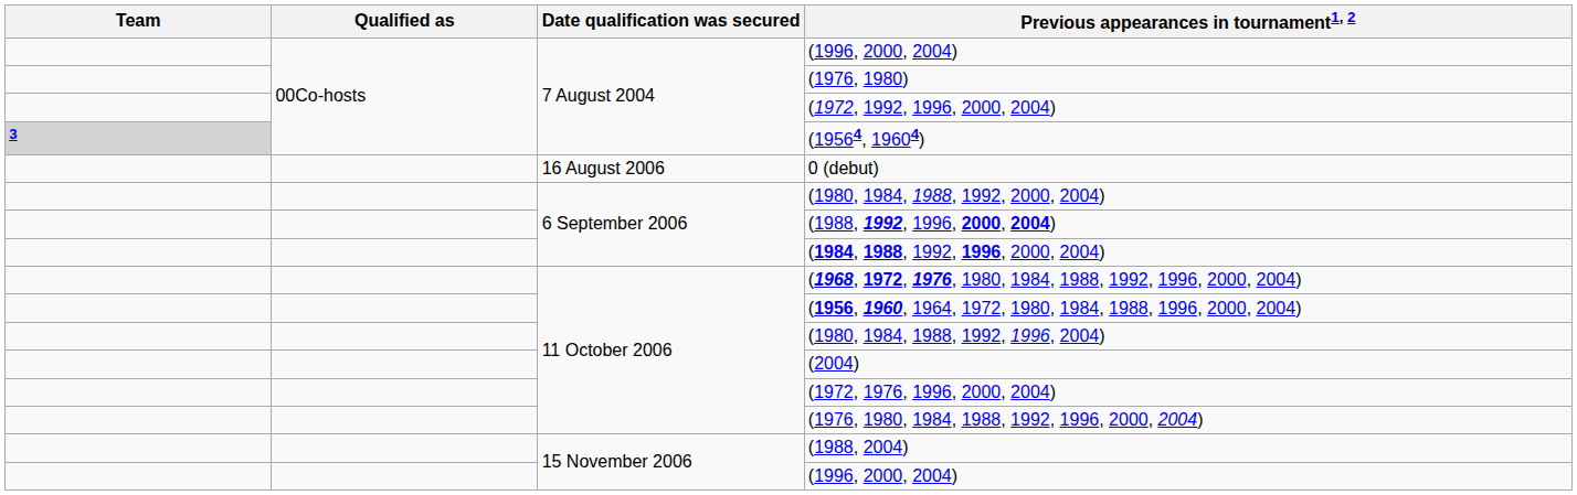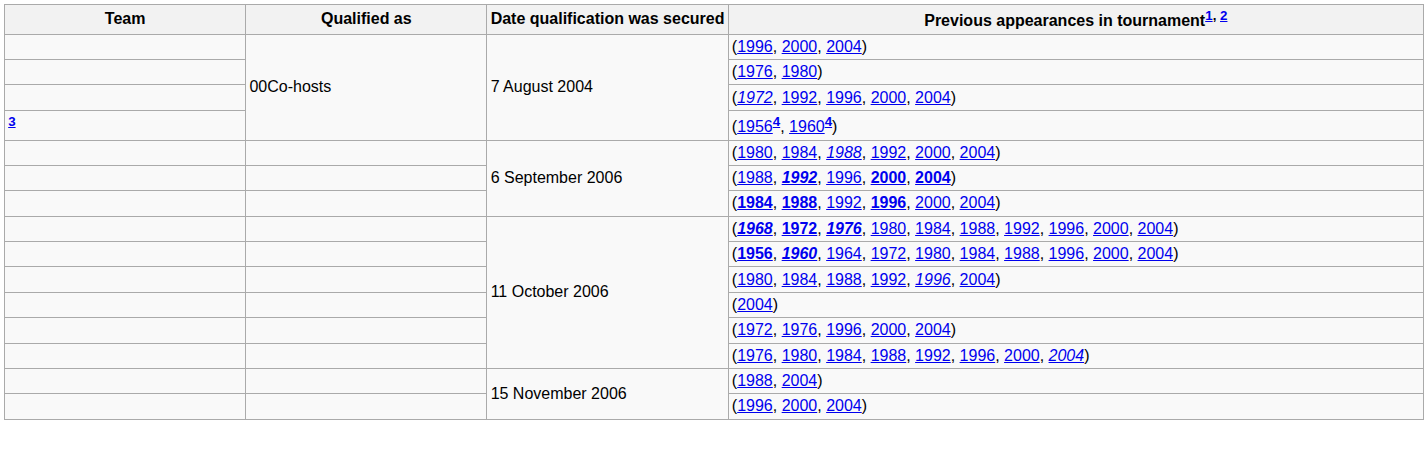 <table class="wikitable sortable">
 <tr>
 <th style="width:17%;">Team</th>
 <th style="width:17%;">Qualified as</th>
 <th style="width:17%;">Date qualification was secured</th>
 <th style="width:49%;">Previous appearances in tournament<sup><a href='#'>1</a>, <a href='#'>2</a></sup></th>
 </tr>
 <tr>
 <td></td>
 <td rowspan="4"><span>00</span>Co-hosts</td>
 <td rowspan="4">7 August 2004</td>
 <td> (<a href='#'>1996</a>, <a href='#'>2000</a>, <a href='#'>2004</a>)</td>
 </tr>
 <tr>
 <td></td>
 <td> (<a href='#'>1976</a>, <a href='#'>1980</a>)</td>
 </tr>
 <tr>
 <td></td>
 <td> (<em><a href='#'>1972</a></em>, <a href='#'>1992</a>, <a href='#'>1996</a>, <a href='#'>2000</a>, <a href='#'>2004</a>)</td>
 </tr>
 <tr>
-<td style="background: lightgrey;"><sup><strong><a href='#'>3</a></strong></sup></td>
+<td><sup><strong><a href='#'>3</a></strong></sup></td>
 <td> (<a href='#'>1956</a><sup><strong><a href='#'>4</a></strong></sup>, <a href='#'>1960</a><sup><strong><a href='#'>4</a></strong></sup>)</td>
-</tr>
-<tr>
-<td></td>
-<td></td>
-<td>16 August 2006</td>
-<td>0 (debut)</td>
 </tr>
 <tr>
 <td></td>
 <td></td>
 <td rowspan="3">6 September 2006</td>
 <td> (<a href='#'>1980</a>, <a href='#'>1984</a>, <em><a href='#'>1988</a></em>, <a href='#'>1992</a>, <a href='#'>2000</a>, <a href='#'>2004</a>)</td>
 </tr>
 <tr>
 <td></td>
 <td></td>
 <td> (<a href='#'>1988</a>, <strong><em><a href='#'>1992</a></em></strong>, <a href='#'>1996</a>, <strong><a href='#'>2000</a></strong>, <strong><a href='#'>2004</a></strong>)</td>
 </tr>
 <tr>
 <td></td>
 <td></td>
 <td> (<strong><a href='#'>1984</a></strong>, <strong><a href='#'>1988</a></strong>, <a href='#'>1992</a>, <strong><a href='#'>1996</a></strong>, <a href='#'>2000</a>, <a href='#'>2004</a>)</td>
 </tr>
 <tr>
 <td></td>
 <td></td>
 <td rowspan="6">11 October 2006</td>
 <td> (<strong><em><a href='#'>1968</a></em></strong>, <strong><a href='#'>1972</a></strong>, <strong><em><a href='#'>1976</a></em></strong>, <a href='#'>1980</a>, <a href='#'>1984</a>, <a href='#'>1988</a>, <a href='#'>1992</a>, <a href='#'>1996</a>, <a href='#'>2000</a>, <a href='#'>2004</a>)</td>
 </tr>
 <tr>
 <td></td>
 <td></td>
 <td> (<strong><a href='#'>1956</a></strong>, <strong><em><a href='#'>1960</a></em></strong>, <a href='#'>1964</a>, <a href='#'>1972</a>, <a href='#'>1980</a>, <a href='#'>1984</a>, <a href='#'>1988</a>, <a href='#'>1996</a>, <a href='#'>2000</a>, <a href='#'>2004</a>)</td>
 </tr>
 <tr>
 <td></td>
 <td></td>
 <td> (<a href='#'>1980</a>, <a href='#'>1984</a>, <a href='#'>1988</a>, <a href='#'>1992</a>, <em><a href='#'>1996</a></em>, <a href='#'>2004</a>)</td>
 </tr>
 <tr>
 <td></td>
 <td></td>
 <td> (<a href='#'>2004</a>)</td>
 </tr>
 <tr>
 <td></td>
 <td></td>
 <td> (<a href='#'>1972</a>, <a href='#'>1976</a>, <a href='#'>1996</a>, <a href='#'>2000</a>, <a href='#'>2004</a>)</td>
 </tr>
 <tr>
 <td></td>
 <td></td>
 <td> (<a href='#'>1976</a>, <a href='#'>1980</a>, <a href='#'>1984</a>, <a href='#'>1988</a>, <a href='#'>1992</a>, <a href='#'>1996</a>, <a href='#'>2000</a>, <em><a href='#'>2004</a></em>)</td>
 </tr>
 <tr>
 <td></td>
 <td></td>
 <td rowspan="2">15 November 2006</td>
 <td> (<a href='#'>1988</a>, <a href='#'>2004</a>)</td>
 </tr>
 <tr>
 <td></td>
 <td></td>
 <td> (<a href='#'>1996</a>, <a href='#'>2000</a>, <a href='#'>2004</a>)</td>
 </tr>
 </table>
